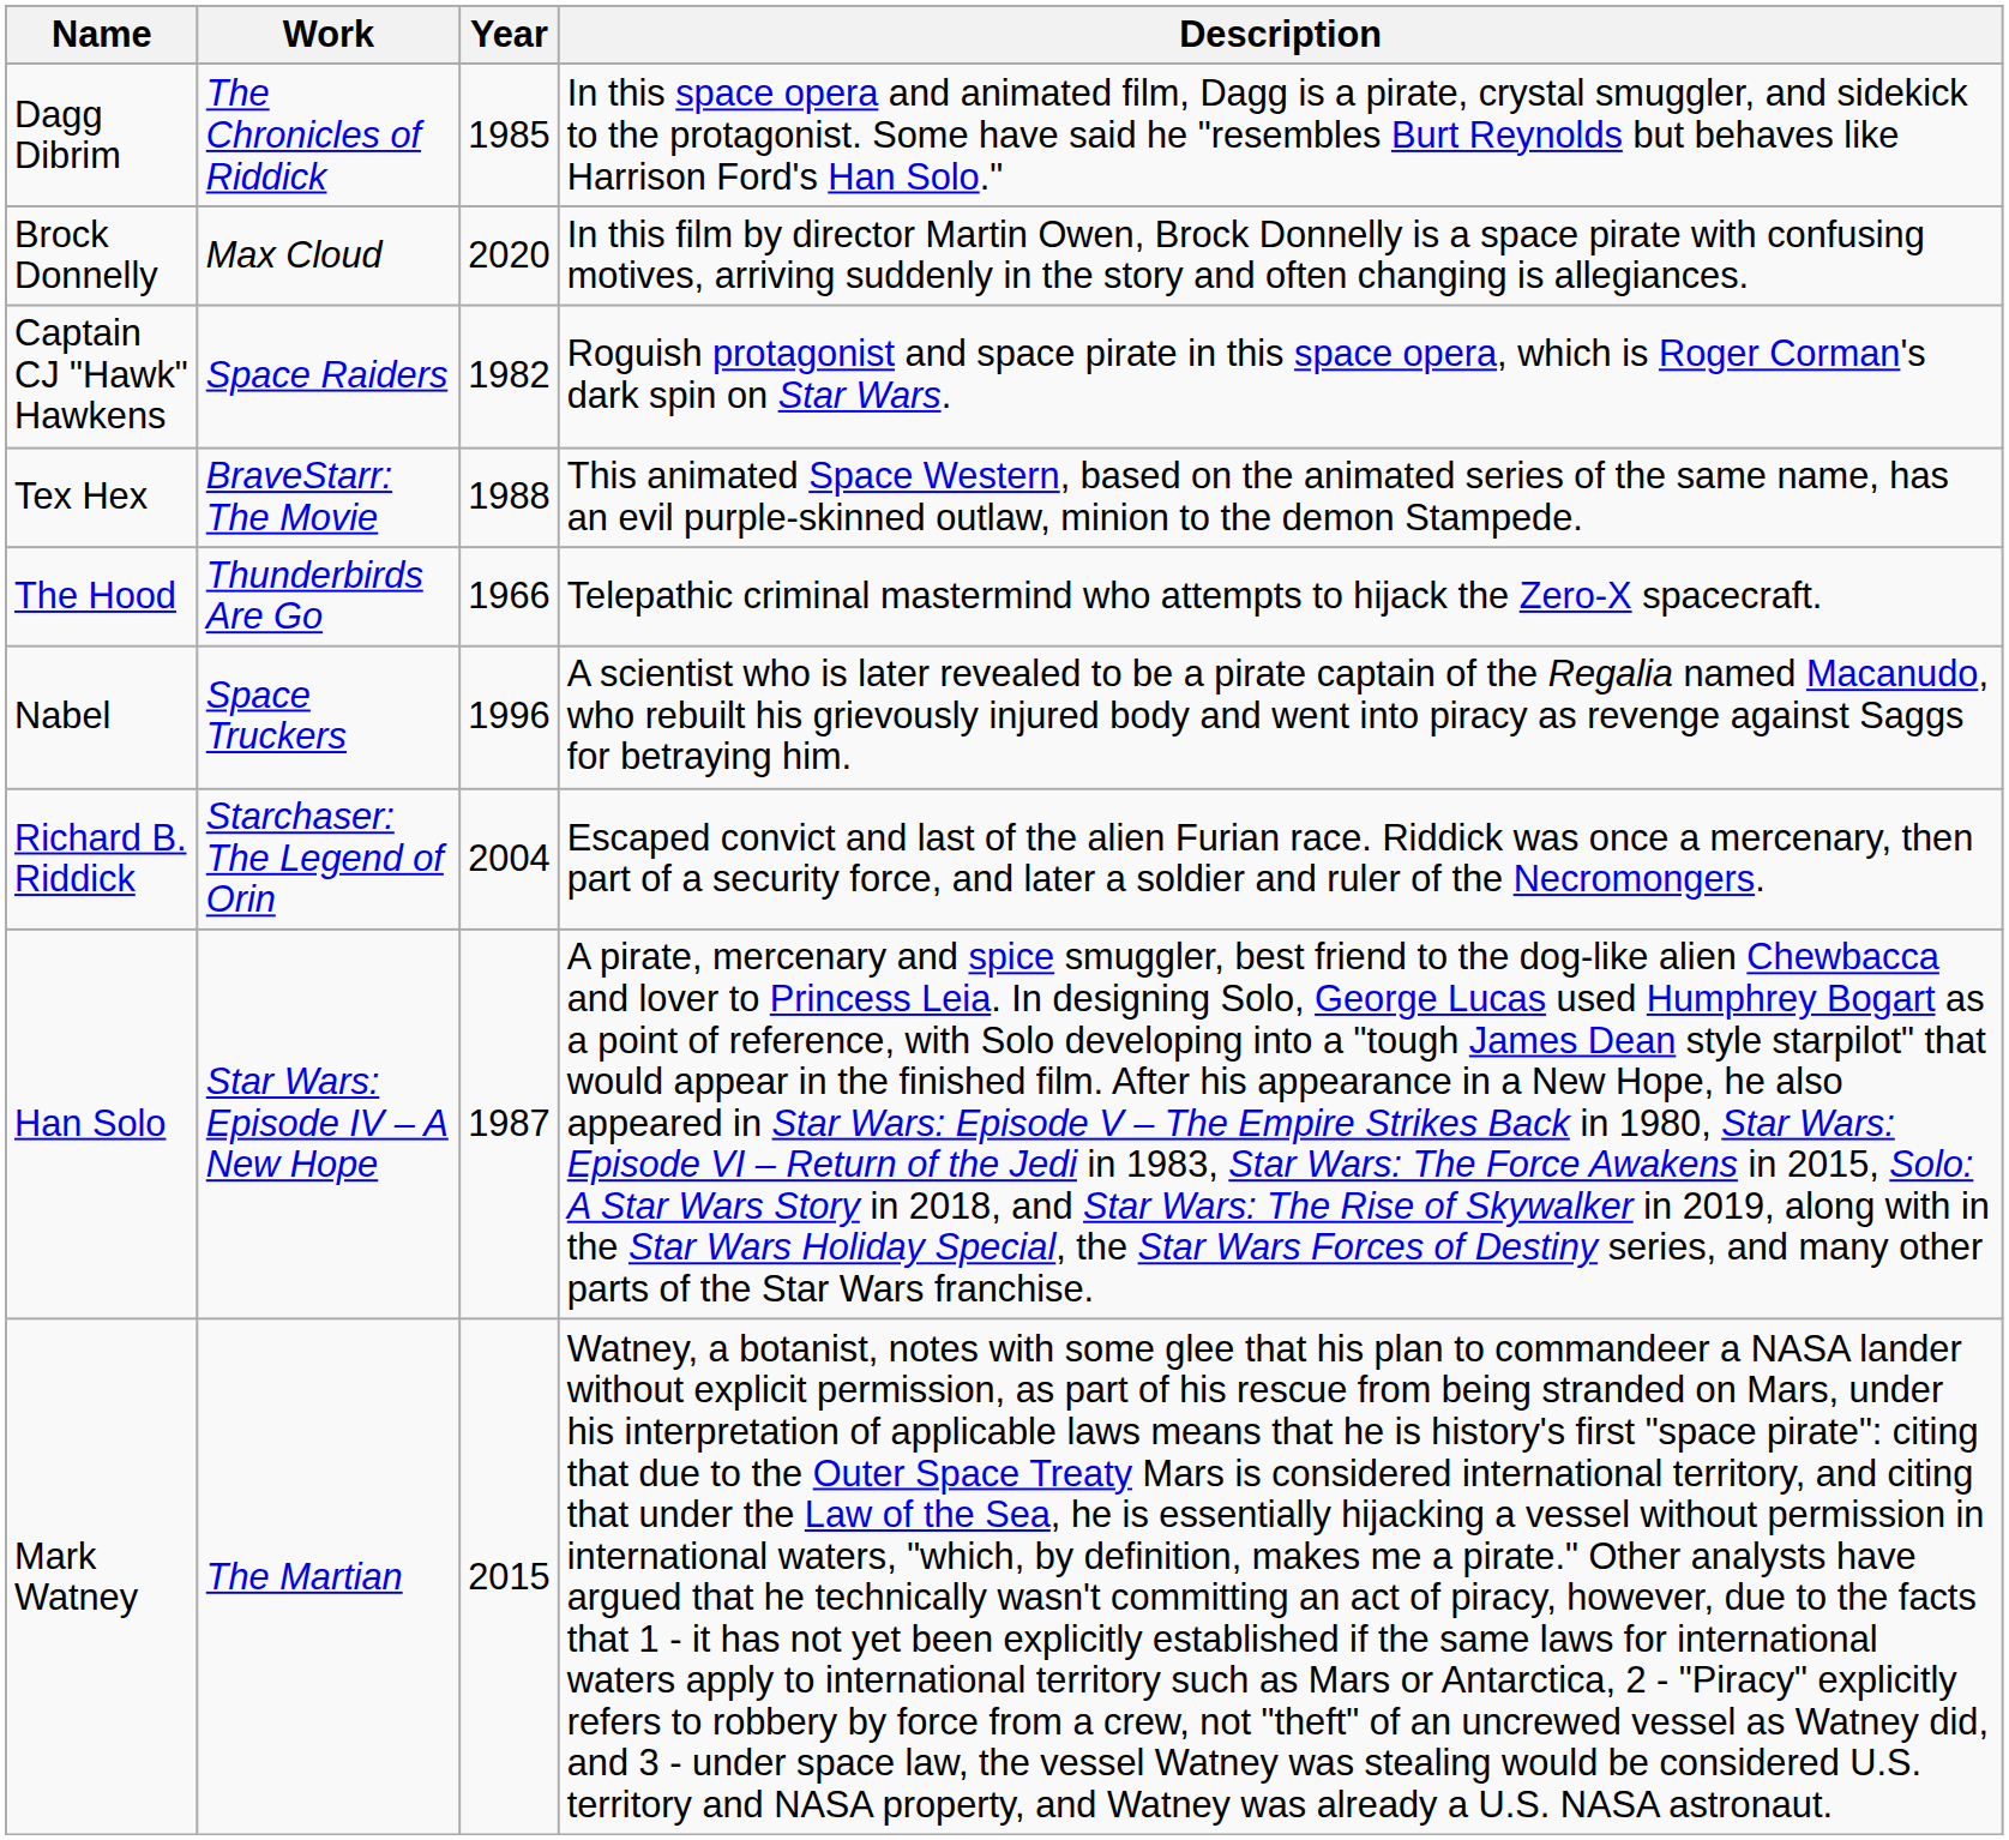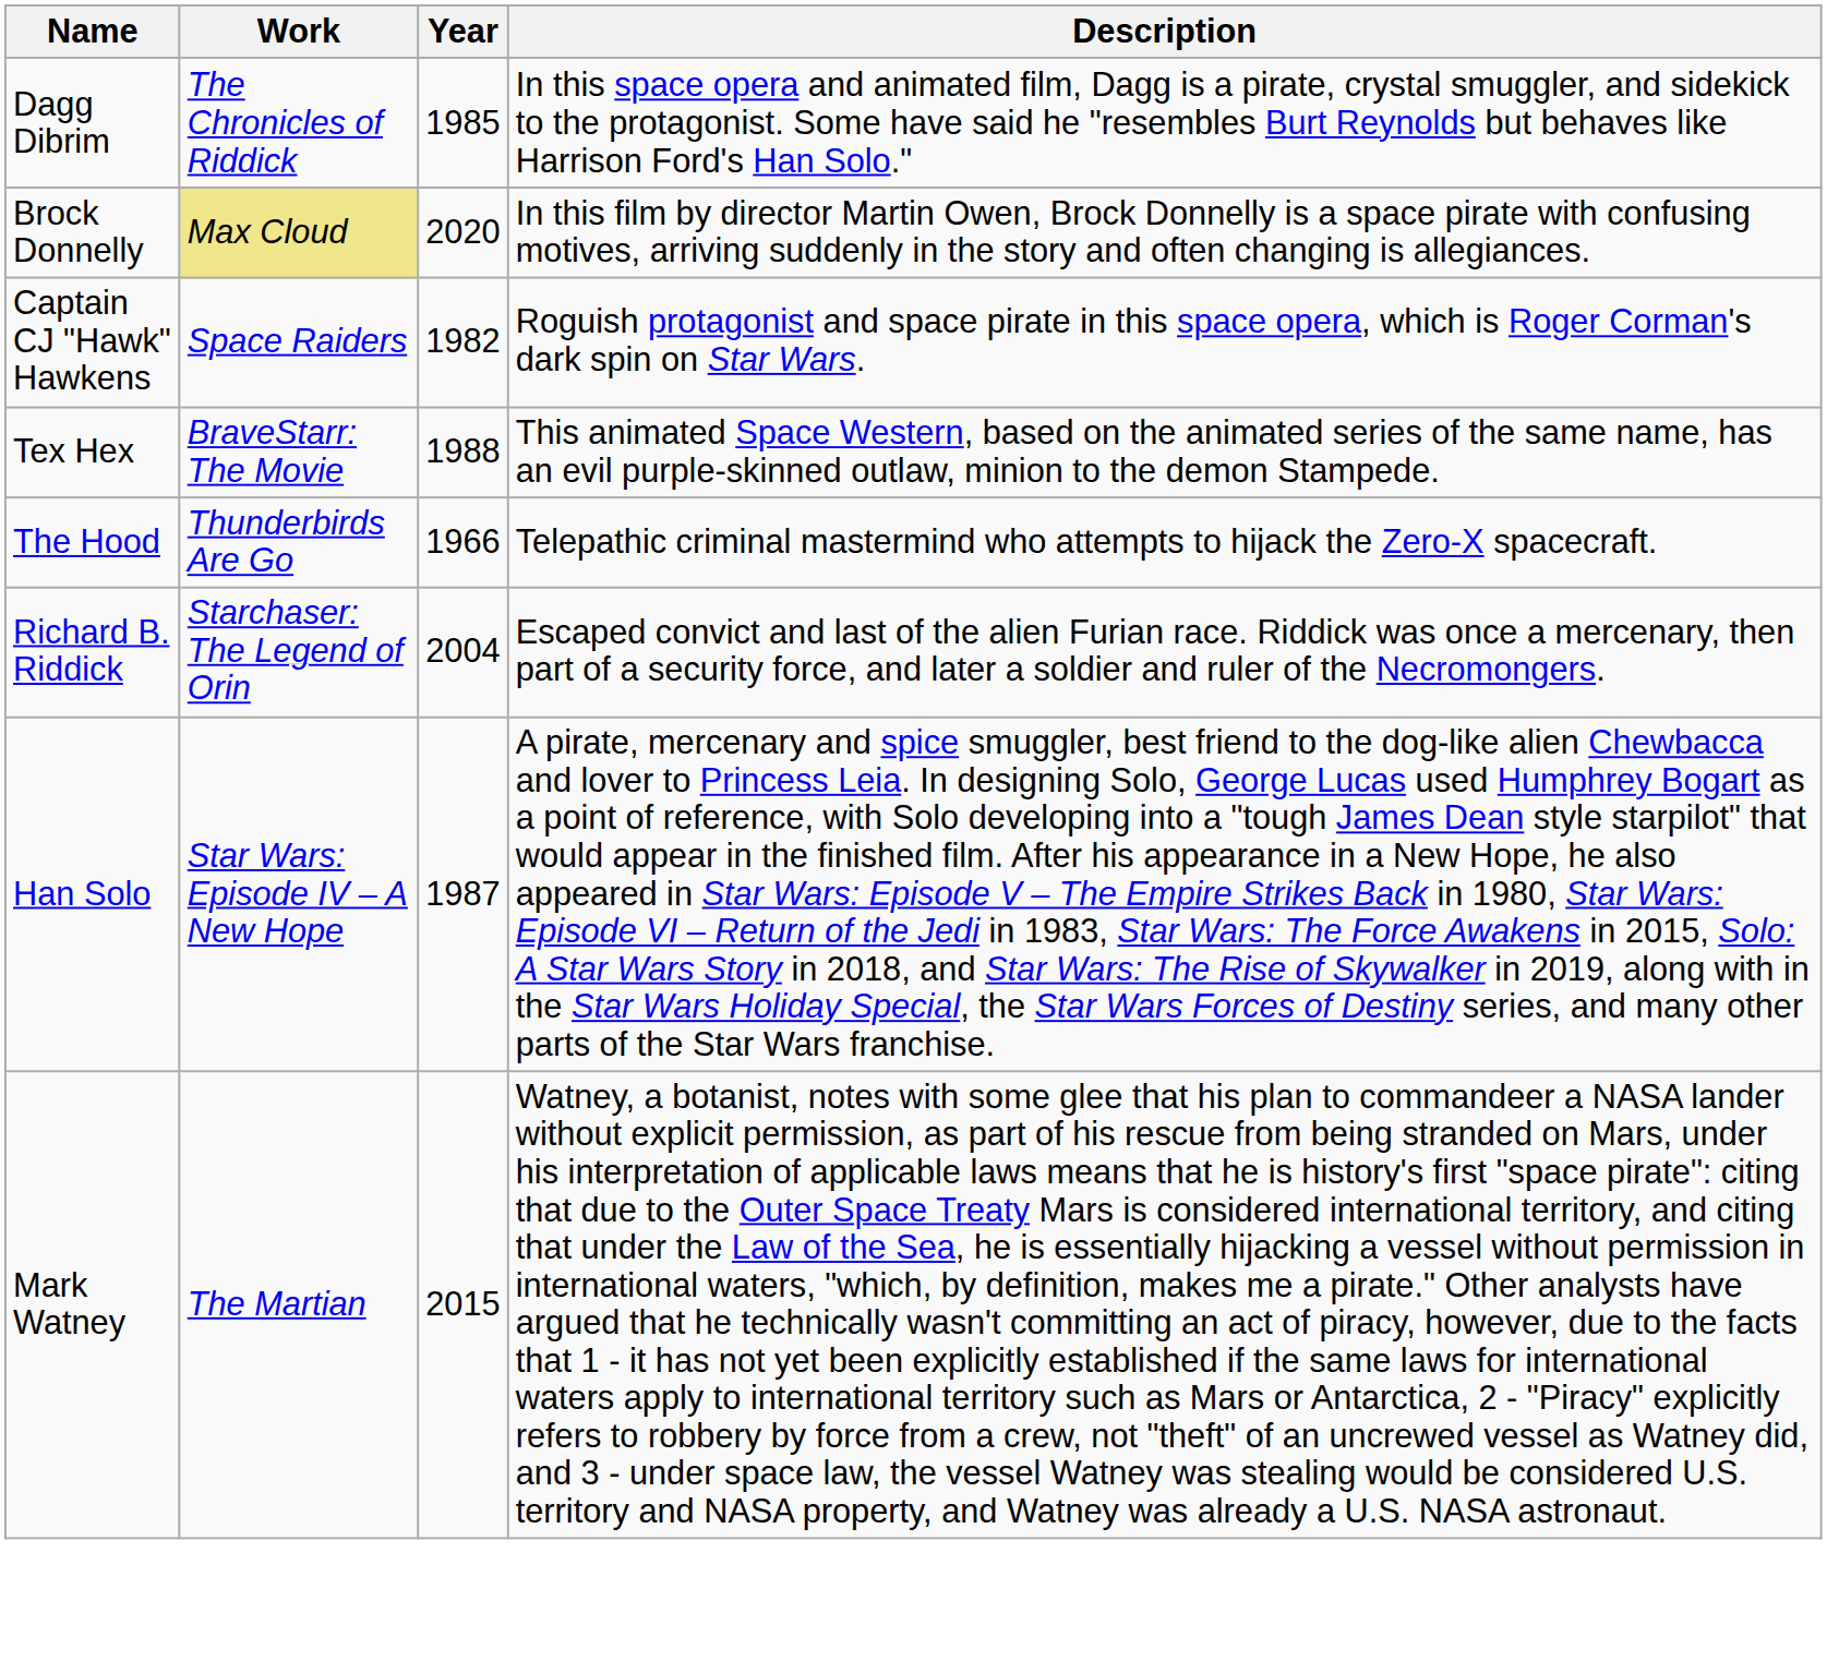 <table class="wikitable sortable">
 <tr>
 <th>Name</th>
 <th>Work</th>
 <th>Year</th>
 <th>Description</th>
 </tr>
 <tr>
 <td>Dagg Dibrim</td>
 <td><em><a href='#'>The Chronicles of Riddick</a></em></td>
 <td>1985</td>
 <td>In this <a href='#'>space opera</a> and animated film, Dagg is a pirate, crystal smuggler, and sidekick to the protagonist. Some have said he "resembles <a href='#'>Burt Reynolds</a> but behaves like Harrison Ford's <a href='#'>Han Solo</a>."</td>
 </tr>
 <tr>
 <td>Brock Donnelly</td>
-<td><em>Max Cloud</em></td>
+<td style="background: khaki;"><em>Max Cloud</em></td>
 <td>2020</td>
 <td>In this film by director Martin Owen, Brock Donnelly is a space pirate with confusing motives, arriving suddenly in the story and often changing is allegiances.</td>
 </tr>
 <tr>
 <td>Captain CJ "Hawk" Hawkens</td>
 <td><em><a href='#'>Space Raiders</a></em></td>
 <td>1982</td>
 <td>Roguish <a href='#'>protagonist</a> and space pirate in this <a href='#'>space opera</a>, which is <a href='#'>Roger Corman</a>'s dark spin on <em><a href='#'>Star Wars</a></em>.</td>
 </tr>
 <tr>
 <td>Tex Hex</td>
 <td><em><a href='#'>BraveStarr: The Movie</a></em></td>
 <td>1988</td>
 <td>This animated <a href='#'>Space Western</a>, based on the animated series of the same name, has an evil purple-skinned outlaw, minion to the demon Stampede.</td>
 </tr>
 <tr>
 <td><a href='#'>The Hood</a></td>
 <td><em><a href='#'>Thunderbirds Are Go</a></em></td>
 <td>1966</td>
 <td>Telepathic criminal mastermind who attempts to hijack the <a href='#'>Zero-X</a> spacecraft.</td>
 </tr>
 <tr>
-<td>Nabel</td>
-<td><em><a href='#'>Space Truckers</a></em></td>
-<td>1996</td>
-<td>A scientist who is later revealed to be a pirate captain of the <em>Regalia</em> named <a href='#'>Macanudo</a>, who rebuilt his grievously injured body and went into piracy as revenge against Saggs for betraying him.</td>
-</tr>
-<tr>
 <td><a href='#'>Richard B. Riddick</a></td>
 <td><em><a href='#'>Starchaser: The Legend of Orin</a></em></td>
 <td>2004</td>
 <td>Escaped convict and last of the alien Furian race. Riddick was once a mercenary, then part of a security force, and later a soldier and ruler of the <a href='#'>Necromongers</a>.</td>
 </tr>
 <tr>
 <td><a href='#'>Han Solo</a></td>
 <td><em><a href='#'>Star Wars: Episode IV – A New Hope</a></em></td>
 <td>1987</td>
 <td>A pirate, mercenary and <a href='#'>spice</a> smuggler, best friend to the dog-like alien <a href='#'>Chewbacca</a> and lover to <a href='#'>Princess Leia</a>. In designing Solo, <a href='#'>George Lucas</a> used <a href='#'>Humphrey Bogart</a> as a point of reference, with Solo developing into a "tough <a href='#'>James Dean</a> style starpilot" that would appear in the finished film. After his appearance in a New Hope, he also appeared in <em><a href='#'>Star Wars: Episode V – The Empire Strikes Back</a></em> in 1980, <em><a href='#'>Star Wars: Episode VI – Return of the Jedi</a></em> in 1983, <em><a href='#'>Star Wars: The Force Awakens</a></em> in 2015, <em><a href='#'>Solo: A Star Wars Story</a></em> in 2018, and <em><a href='#'>Star Wars: The Rise of Skywalker</a></em> in 2019, along with in the <em><a href='#'>Star Wars Holiday Special</a></em>, the <em><a href='#'>Star Wars Forces of Destiny</a></em> series, and many other parts of the Star Wars franchise.</td>
 </tr>
 <tr>
 <td>Mark Watney</td>
 <td><em><a href='#'>The Martian</a></em></td>
 <td>2015</td>
 <td>Watney, a botanist,  notes with some glee that his plan to commandeer a NASA lander without explicit permission, as part of his rescue from being stranded on Mars, under his interpretation of applicable laws means that he is history's first "space pirate":  citing that due to the <a href='#'>Outer Space Treaty</a> Mars is considered international territory, and citing that under the <a href='#'>Law of the Sea</a>, he is essentially hijacking a vessel without permission in international waters, "which, by definition, makes me a pirate." Other analysts have argued that he technically wasn't committing an act of piracy, however, due to the facts that 1 - it has not yet been explicitly established if the same laws for international waters apply to international territory such as Mars or Antarctica, 2 - "Piracy" explicitly refers to robbery by force from a crew, not "theft" of an uncrewed vessel as Watney did, and 3 - under space law, the vessel Watney was stealing would be considered U.S. territory and NASA property, and Watney was already a U.S. NASA astronaut.</td>
 </tr>
 </table>
